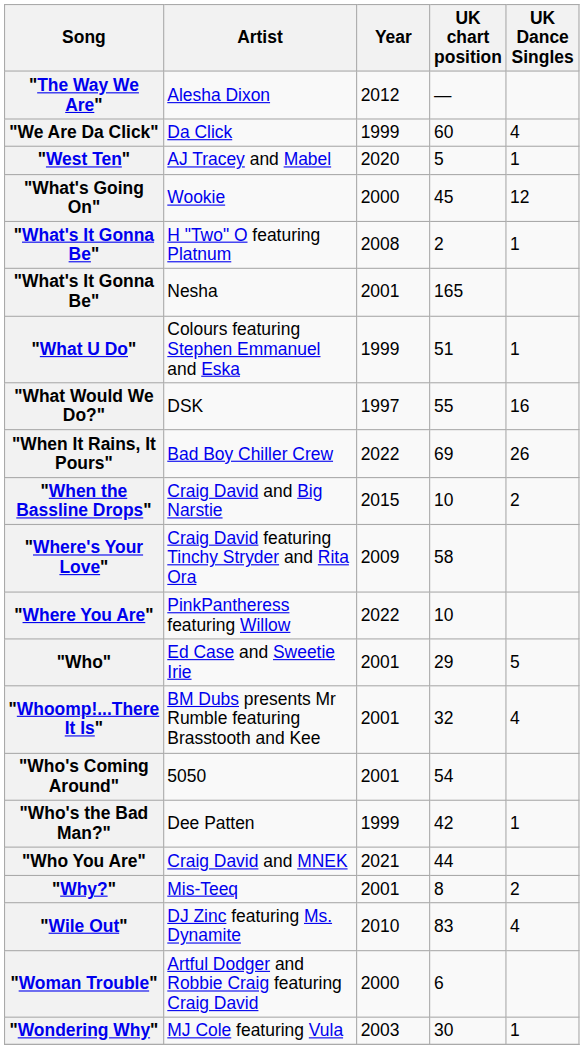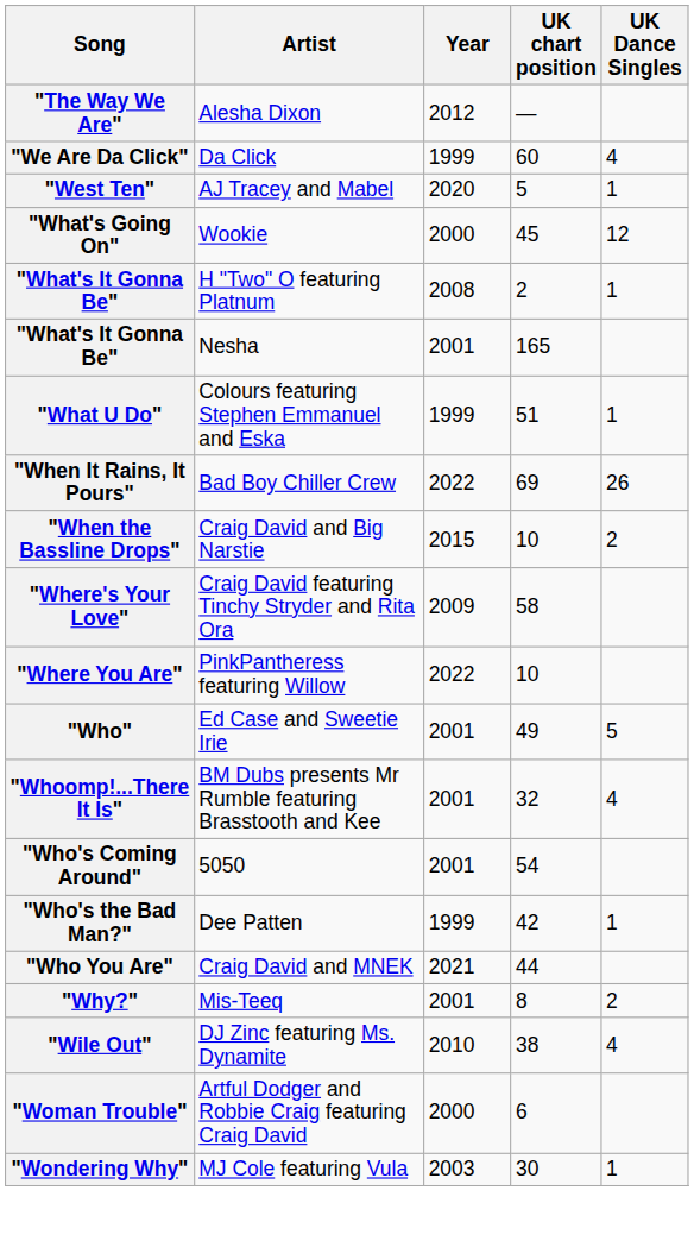 <table class="wikitable plainrowheaders">
 <tr>
 <th scope="col" style="width:100px;">Song</th>
 <th scope="col" style="width:170px;">Artist</th>
 <th scope="col" style="width:60px;">Year</th>
 <th scope="col" style="width:60px;">UK chart position</th>
 <th scope="col" style="width:60px;">UK Dance Singles</th>
 </tr>
 <tr>
 <th scope="row">"<a href='#'>The Way We Are</a>"</th>
 <td><a href='#'>Alesha Dixon</a></td>
 <td>2012</td>
 <td>—</td>
 <td></td>
 </tr>
 <tr>
 <th scope="row">"We Are Da Click"</th>
 <td><a href='#'>Da Click</a></td>
 <td>1999</td>
 <td>60</td>
 <td>4</td>
 </tr>
 <tr>
 <th scope="row">"<a href='#'>West Ten</a>"</th>
 <td><a href='#'>AJ Tracey</a> and <a href='#'>Mabel</a></td>
 <td>2020</td>
 <td>5</td>
 <td>1</td>
 </tr>
 <tr>
 <th scope="row">"What's Going On"</th>
 <td><a href='#'>Wookie</a></td>
 <td>2000</td>
 <td>45</td>
 <td>12</td>
 </tr>
 <tr>
 <th scope="row">"<a href='#'>What's It Gonna Be</a>"</th>
 <td><a href='#'>H "Two" O</a> featuring <a href='#'>Platnum</a></td>
 <td>2008</td>
 <td>2</td>
 <td>1</td>
 </tr>
 <tr>
 <th scope="row">"What's It Gonna Be"</th>
 <td>Nesha</td>
 <td>2001</td>
 <td>165</td>
 <td></td>
 </tr>
 <tr>
 <th scope="row">"<a href='#'>What U Do</a>"</th>
 <td>Colours featuring <a href='#'>Stephen Emmanuel</a> and <a href='#'>Eska</a></td>
 <td>1999</td>
 <td>51</td>
 <td>1</td>
 </tr>
 <tr>
-<th scope="row">"What Would We Do?"</th>
-<td>DSK</td>
-<td>1997</td>
-<td>55</td>
-<td>16</td>
-</tr>
-<tr>
 <th scope="row">"When It Rains, It Pours"</th>
 <td><a href='#'>Bad Boy Chiller Crew</a></td>
 <td>2022</td>
 <td>69</td>
 <td>26</td>
 </tr>
 <tr>
 <th scope="row">"<a href='#'>When the Bassline Drops</a>"</th>
 <td><a href='#'>Craig David</a> and <a href='#'>Big Narstie</a></td>
 <td>2015</td>
 <td>10</td>
 <td>2</td>
 </tr>
 <tr>
 <th scope="row">"<a href='#'>Where's Your Love</a>"</th>
 <td><a href='#'>Craig David</a> featuring <a href='#'>Tinchy Stryder</a> and <a href='#'>Rita Ora</a></td>
 <td>2009</td>
 <td>58</td>
 <td></td>
 </tr>
 <tr>
 <th scope="row">"<a href='#'>Where You Are</a>"</th>
 <td><a href='#'>PinkPantheress</a> featuring <a href='#'>Willow</a></td>
 <td>2022</td>
 <td>10</td>
 <td></td>
 </tr>
 <tr>
 <th scope="row">"Who"</th>
 <td><a href='#'>Ed Case</a> and <a href='#'>Sweetie Irie</a></td>
 <td>2001</td>
-<td>29</td>
+<td>49</td>
 <td>5</td>
 </tr>
 <tr>
 <th scope="row">"<a href='#'>Whoomp!...There It Is</a>"</th>
 <td><a href='#'>BM Dubs</a> presents Mr Rumble featuring Brasstooth and Kee</td>
 <td>2001</td>
 <td>32</td>
 <td>4</td>
 </tr>
 <tr>
 <th scope="row">"Who's Coming Around"</th>
 <td>5050</td>
 <td>2001</td>
 <td>54</td>
 <td></td>
 </tr>
 <tr>
 <th scope="row">"Who's the Bad Man?"</th>
 <td>Dee Patten</td>
 <td>1999</td>
 <td>42</td>
 <td>1</td>
 </tr>
 <tr>
 <th scope="row">"Who You Are"</th>
 <td><a href='#'>Craig David</a> and <a href='#'>MNEK</a></td>
 <td>2021</td>
 <td>44</td>
 <td></td>
 </tr>
 <tr>
 <th scope="row">"<a href='#'>Why?</a>"</th>
 <td><a href='#'>Mis-Teeq</a></td>
 <td>2001</td>
 <td>8</td>
 <td>2</td>
 </tr>
 <tr>
 <th scope="row">"<a href='#'>Wile Out</a>"</th>
 <td><a href='#'>DJ Zinc</a> featuring <a href='#'>Ms. Dynamite</a></td>
 <td>2010</td>
-<td>83</td>
+<td>38</td>
 <td>4</td>
 </tr>
 <tr>
 <th scope="row">"<a href='#'>Woman Trouble</a>"</th>
 <td><a href='#'>Artful Dodger</a> and <a href='#'>Robbie Craig</a> featuring <a href='#'>Craig David</a></td>
 <td>2000</td>
 <td>6</td>
 <td></td>
 </tr>
 <tr>
 <th scope="row">"<a href='#'>Wondering Why</a>"</th>
 <td><a href='#'>MJ Cole</a> featuring <a href='#'>Vula</a></td>
 <td>2003</td>
 <td>30</td>
 <td>1</td>
 </tr>
 <tr>
 </tr>
 </table>
